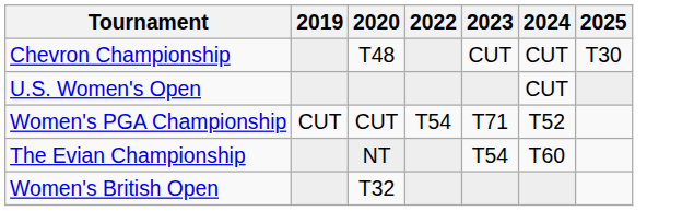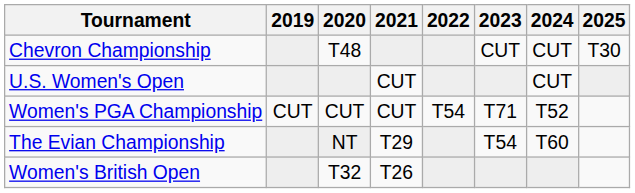 <table class="wikitable" style="font-size:95%;text-align:center;">
 <tr>
 <th>Tournament</th>
 <th>2019</th>
 <th>2020</th>
+<th>2021</th>
 <th>2022</th>
 <th>2023</th>
 <th>2024</th>
 <th>2025</th>
 </tr>
 <tr>
 <td align=left><a href='#'>Chevron Championship</a></td>
 <td style="background:#eeeeee;"></td>
 <td>T48</td>
 <td style="background:#eeeeee;"></td>
+<td style="background:#eeeeee;"></td>
 <td>CUT</td>
 <td>CUT</td>
 <td>T30</td>
 </tr>
 <tr>
 <td align=left><a href='#'>U.S. Women's Open</a></td>
 <td style="background:#eeeeee;"></td>
 <td style="background:#eeeeee;"></td>
+<td>CUT</td>
 <td style="background:#eeeeee;"></td>
 <td style="background:#eeeeee;"></td>
 <td>CUT</td>
 <td style="background:#eeeeee;"></td>
 </tr>
 <tr>
 <td align=left><a href='#'>Women's PGA Championship</a></td>
+<td>CUT</td>
 <td>CUT</td>
 <td>CUT</td>
 <td>T54</td>
 <td>T71</td>
 <td>T52</td>
 <td></td>
 </tr>
 <tr>
 <td align=left><a href='#'>The Evian Championship</a></td>
 <td style="background:#eeeeee;"></td>
 <td style="background:#eeeeee;">NT</td>
+<td>T29</td>
 <td style="background:#eeeeee;"></td>
 <td>T54</td>
 <td>T60</td>
 <td></td>
 </tr>
 <tr>
 <td align=left><a href='#'>Women's British Open</a></td>
 <td style="background:#eeeeee;"></td>
 <td>T32</td>
+<td>T26</td>
 <td style="background:#eeeeee;"></td>
 <td style="background:#eeeeee;"></td>
 <td style="background:#eeeeee;"></td>
 <td></td>
 </tr>
 </table>
